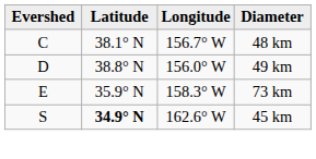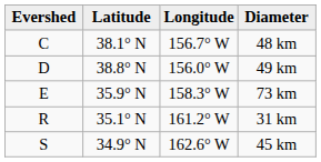 <table class="wikitable">
 <tr>
 <th width="25%" style="background:#eeeeee;">Evershed</th>
 <th width="25%" style="background:#eeeeee;">Latitude</th>
 <th width="25%" style="background:#eeeeee;">Longitude</th>
 <th width="25%" style="background:#eeeeee;">Diameter</th>
 </tr>
 <tr>
 <td align="center">C</td>
 <td align="center">38.1° N</td>
 <td align="center">156.7° W</td>
 <td align="center">48 km</td>
 </tr>
 <tr>
 <td align="center">D</td>
 <td align="center">38.8° N</td>
 <td align="center">156.0° W</td>
 <td align="center">49 km</td>
 </tr>
 <tr>
 <td align="center">E</td>
 <td align="center">35.9° N</td>
 <td align="center">158.3° W</td>
 <td align="center">73 km</td>
 </tr>
 <tr>
+<td align="center">R</td>
+<td align="center">35.1° N</td>
+<td align="center">161.2° W</td>
+<td align="center">31 km</td>
+</tr>
+<tr>
 <td align="center">S</td>
-<td align="center"><strong>34.9° N</strong></td>
+<td align="center">34.9° N</td>
 <td align="center">162.6° W</td>
 <td align="center">45 km</td>
 </tr>
 </table>
